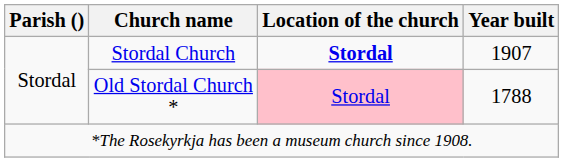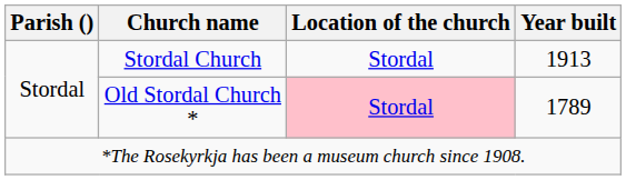 <table class="wikitable" style="text-align:center">
 <tr>
 <th>Parish ()</th>
 <th>Church name</th>
 <th>Location of the church</th>
 <th>Year built</th>
 </tr>
 <tr>
 <td rowspan="2">Stordal</td>
 <td><a href='#'>Stordal Church</a></td>
-<td><strong><a href='#'>Stordal</a></strong></td>
-<td>1907</td>
+<td><a href='#'>Stordal</a></td>
+<td>1913</td>
 </tr>
 <tr>
 <td><a href='#'>Old Stordal Church</a><br>*</td>
 <td style="background: pink;"><a href='#'>Stordal</a></td>
-<td>1788</td>
+<td>1789</td>
 </tr>
 <tr>
 <td colspan="4"><small><em>*The Rosekyrkja has been a museum church since 1908.</em></small></td>
 </tr>
 </table>
